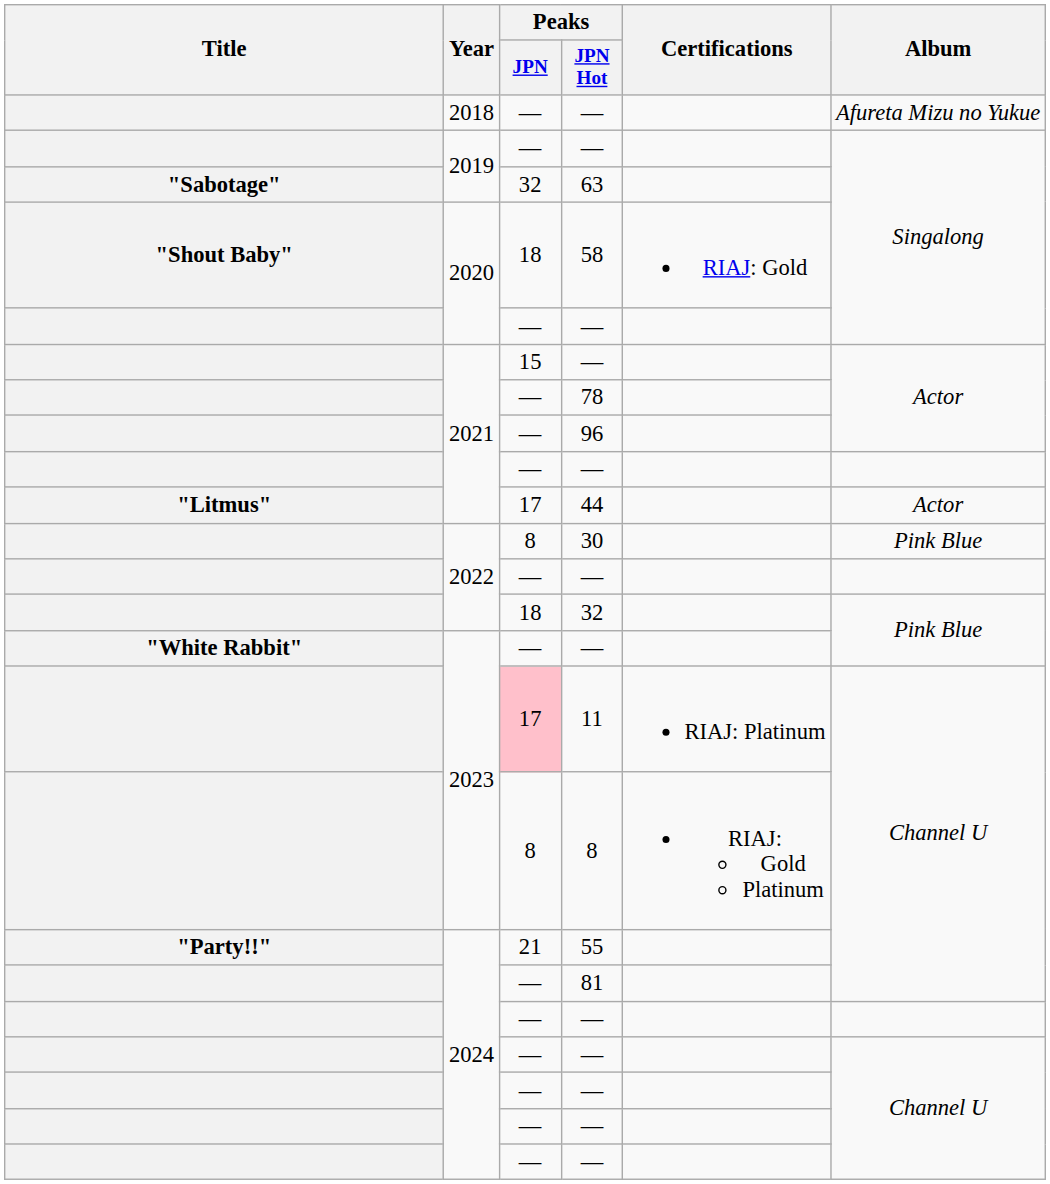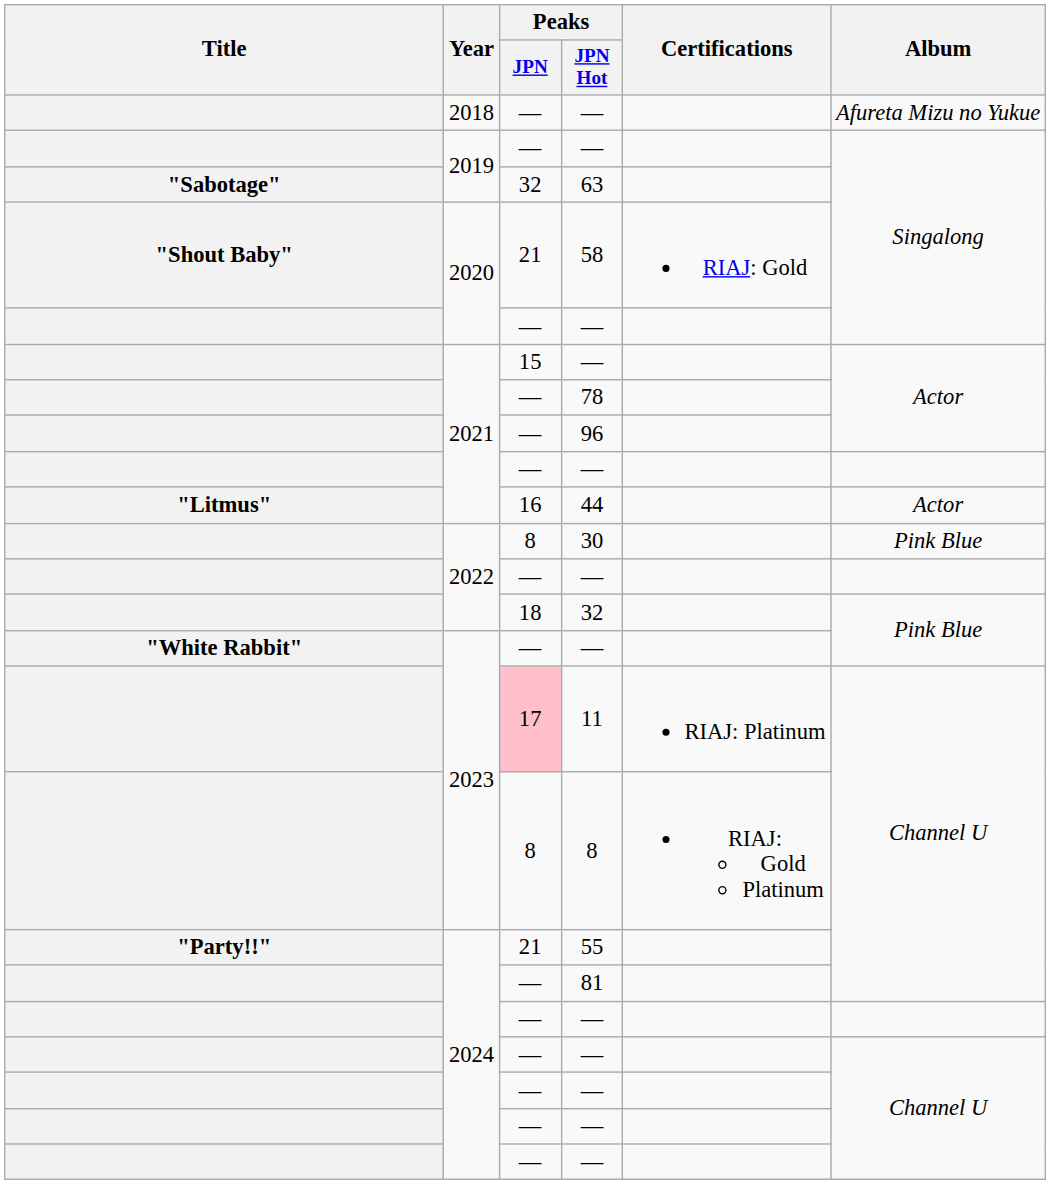 <table class="wikitable plainrowheaders" style="text-align:center;">
 <tr>
 <th scope="col" rowspan="2" style="width:19em">Title</th>
 <th scope="col" rowspan="2">Year</th>
 <th scope="col" colspan="2">Peaks</th>
 <th scope="col" rowspan="2">Certifications</th>
 <th scope="col" rowspan="2">Album</th>
 </tr>
 <tr>
 <th scope="col" style="width:2.75em;font-size:85%;"><a href='#'>JPN</a><br></th>
 <th scope="col" style="width:2.75em;font-size:85%;"><a href='#'>JPN<br>Hot</a><br></th>
 </tr>
 <tr>
 <th scope="row"></th>
 <td>2018</td>
 <td>—</td>
 <td>—</td>
 <td></td>
 <td><em>Afureta Mizu no Yukue</em></td>
 </tr>
 <tr>
 <th scope="row"></th>
 <td rowspan="2">2019</td>
 <td>—</td>
 <td>—</td>
 <td></td>
 <td rowspan="4"><em>Singalong</em></td>
 </tr>
 <tr>
 <th scope="row">"Sabotage"</th>
 <td>32</td>
 <td>63</td>
 <td></td>
 </tr>
 <tr>
 <th scope="row">"Shout Baby"</th>
 <td rowspan="2">2020</td>
-<td>18</td>
+<td>21</td>
 <td>58</td>
 <td><br><ul><li><a href='#'>RIAJ</a>: Gold </li></ul></td>
 </tr>
 <tr>
 <th scope="row"></th>
 <td>—</td>
 <td>—</td>
 <td></td>
 </tr>
 <tr>
 <th scope="row"></th>
 <td rowspan="5">2021</td>
 <td>15</td>
 <td>—</td>
 <td></td>
 <td rowspan="3"><em>Actor</em></td>
 </tr>
 <tr>
 <th scope="row"></th>
 <td>—</td>
 <td>78</td>
 </tr>
 <tr>
 <th scope="row"></th>
 <td>—</td>
 <td>96</td>
 <td></td>
 </tr>
 <tr>
 <th scope="row"></th>
 <td>—</td>
 <td>—</td>
 <td></td>
 <td></td>
 </tr>
 <tr>
 <th scope="row">"Litmus"</th>
-<td>17</td>
+<td>16</td>
 <td>44</td>
 <td></td>
 <td><em>Actor</em></td>
 </tr>
 <tr>
 <th scope="row"></th>
 <td rowspan="3">2022</td>
 <td>8</td>
 <td>30</td>
 <td></td>
 <td><em>Pink Blue</em></td>
 </tr>
 <tr>
 <th scope="row"></th>
 <td>—</td>
 <td>—</td>
 <td></td>
 <td></td>
 </tr>
 <tr>
 <th scope="row"></th>
 <td>18</td>
 <td>32</td>
 <td></td>
 <td rowspan="2"><em>Pink Blue</em></td>
 </tr>
 <tr>
 <th scope="row">"White Rabbit"</th>
 <td rowspan="3">2023</td>
 <td>—</td>
 <td>—</td>
 <td></td>
 </tr>
 <tr>
 <th scope="row"></th>
 <td style="background: pink;">17</td>
 <td>11</td>
 <td><br><ul><li>RIAJ: Platinum </li></ul></td>
 <td rowspan="4"><em>Channel U</em></td>
 </tr>
 <tr>
 <th scope="row"></th>
 <td>8</td>
 <td>8</td>
 <td><br><ul><li>RIAJ:<ul><li>Gold </li><li>Platinum </li></ul></li></ul></td>
 </tr>
 <tr>
 <th scope="row">"Party!&excl;"</th>
 <td rowspan="7">2024</td>
 <td>21</td>
 <td>55</td>
 <td></td>
 </tr>
 <tr>
 <th scope="row"></th>
 <td>—</td>
 <td>81</td>
 <td></td>
 </tr>
 <tr>
 <th scope="row"></th>
 <td>—</td>
 <td>—</td>
 <td></td>
 <td></td>
 </tr>
 <tr>
 <th scope="row"></th>
 <td>—</td>
 <td>—</td>
 <td></td>
 <td rowspan="4"><em>Channel U</em></td>
 </tr>
 <tr>
 <th scope="row"></th>
 <td>—</td>
 <td>—</td>
 <td></td>
 </tr>
 <tr>
 <th scope="row"></th>
 <td>—</td>
 <td>—</td>
 <td></td>
 </tr>
 <tr>
 <th scope="row"></th>
 <td>—</td>
 <td>—</td>
 <td></td>
 </tr>
 </table>
